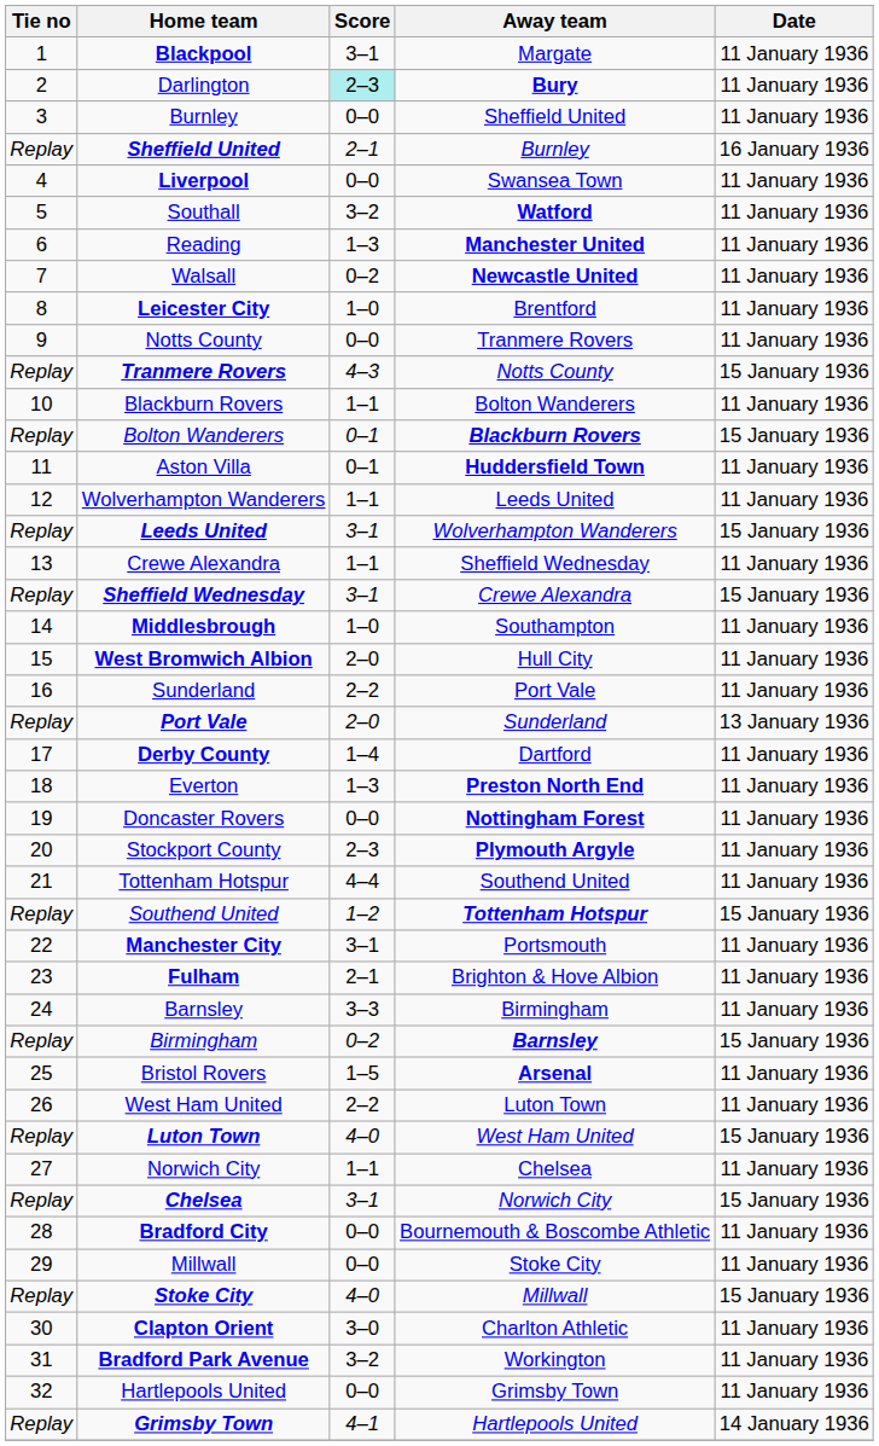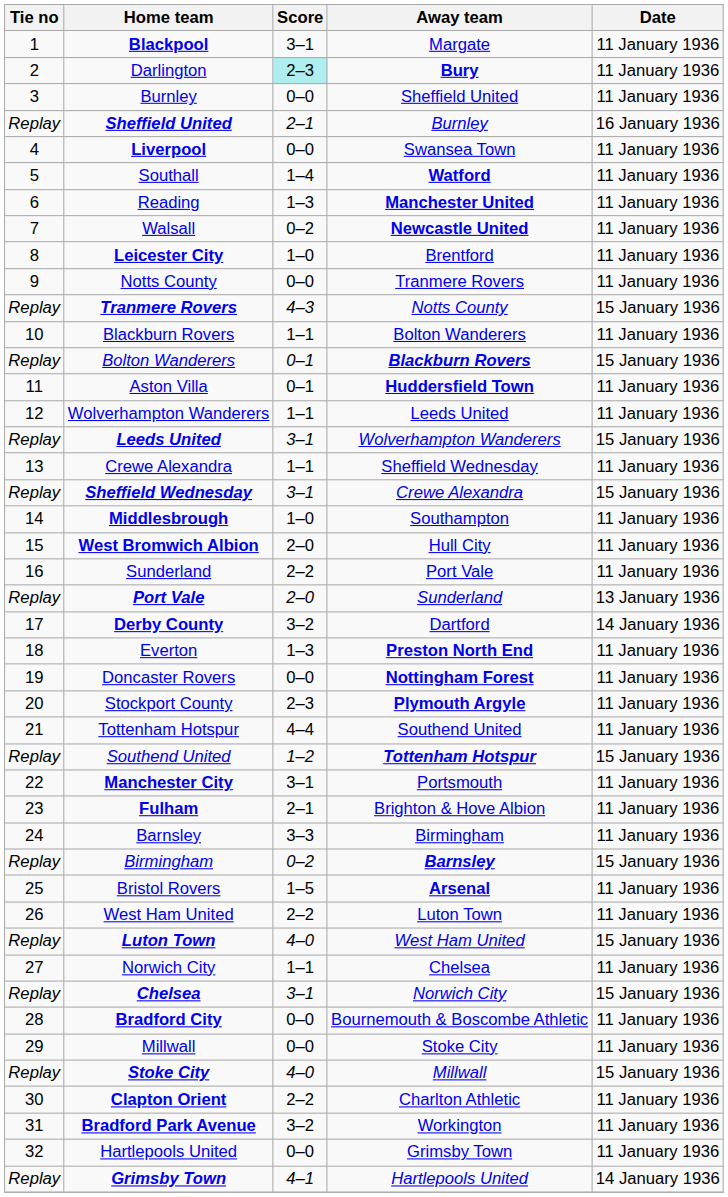 <table class="wikitable" style="text-align: center">
 <tr>
 <th>Tie no</th>
 <th>Home team</th>
 <th>Score</th>
 <th>Away team</th>
 <th>Date</th>
 </tr>
 <tr>
 <td>1</td>
 <td><strong><a href='#'>Blackpool</a></strong></td>
 <td>3–1</td>
 <td><a href='#'>Margate</a></td>
 <td>11 January 1936</td>
 </tr>
 <tr>
 <td>2</td>
 <td><a href='#'>Darlington</a></td>
 <td style="background: paleturquoise;">2–3</td>
 <td><strong><a href='#'>Bury</a></strong></td>
 <td>11 January 1936</td>
 </tr>
 <tr>
 <td>3</td>
 <td><a href='#'>Burnley</a></td>
 <td>0–0</td>
 <td><a href='#'>Sheffield United</a></td>
 <td>11 January 1936</td>
 </tr>
 <tr>
 <td><em>Replay</em></td>
 <td><strong><em><a href='#'>Sheffield United</a></em></strong></td>
 <td><em>2–1</em></td>
 <td><em><a href='#'>Burnley</a></em></td>
 <td>16 January 1936</td>
 </tr>
 <tr>
 <td>4</td>
 <td><strong><a href='#'>Liverpool</a></strong></td>
 <td>0–0</td>
 <td><a href='#'>Swansea Town</a></td>
 <td>11 January 1936</td>
 </tr>
 <tr>
 <td>5</td>
 <td><a href='#'>Southall</a></td>
-<td>3–2</td>
+<td>1–4</td>
 <td><strong><a href='#'>Watford</a></strong></td>
 <td>11 January 1936</td>
 </tr>
 <tr>
 <td>6</td>
 <td><a href='#'>Reading</a></td>
 <td>1–3</td>
 <td><strong><a href='#'>Manchester United</a></strong></td>
 <td>11 January 1936</td>
 </tr>
 <tr>
 <td>7</td>
 <td><a href='#'>Walsall</a></td>
 <td>0–2</td>
 <td><strong><a href='#'>Newcastle United</a></strong></td>
 <td>11 January 1936</td>
 </tr>
 <tr>
 <td>8</td>
 <td><strong><a href='#'>Leicester City</a></strong></td>
 <td>1–0</td>
 <td><a href='#'>Brentford</a></td>
 <td>11 January 1936</td>
 </tr>
 <tr>
 <td>9</td>
 <td><a href='#'>Notts County</a></td>
 <td>0–0</td>
 <td><a href='#'>Tranmere Rovers</a></td>
 <td>11 January 1936</td>
 </tr>
 <tr>
 <td><em>Replay</em></td>
 <td><strong><em><a href='#'>Tranmere Rovers</a></em></strong></td>
 <td><em>4–3</em></td>
 <td><em><a href='#'>Notts County</a></em></td>
 <td>15 January 1936</td>
 </tr>
 <tr>
 <td>10</td>
 <td><a href='#'>Blackburn Rovers</a></td>
 <td>1–1</td>
 <td><a href='#'>Bolton Wanderers</a></td>
 <td>11 January 1936</td>
 </tr>
 <tr>
 <td><em>Replay</em></td>
 <td><em><a href='#'>Bolton Wanderers</a></em></td>
 <td><em>0–1</em></td>
 <td><strong><em><a href='#'>Blackburn Rovers</a></em></strong></td>
 <td>15 January 1936</td>
 </tr>
 <tr>
 <td>11</td>
 <td><a href='#'>Aston Villa</a></td>
 <td>0–1</td>
 <td><strong><a href='#'>Huddersfield Town</a></strong></td>
 <td>11 January 1936</td>
 </tr>
 <tr>
 <td>12</td>
 <td><a href='#'>Wolverhampton Wanderers</a></td>
 <td>1–1</td>
 <td><a href='#'>Leeds United</a></td>
 <td>11 January 1936</td>
 </tr>
 <tr>
 <td><em>Replay</em></td>
 <td><strong><em><a href='#'>Leeds United</a></em></strong></td>
 <td><em>3–1</em></td>
 <td><em><a href='#'>Wolverhampton Wanderers</a></em></td>
 <td>15 January 1936</td>
 </tr>
 <tr>
 <td>13</td>
 <td><a href='#'>Crewe Alexandra</a></td>
 <td>1–1</td>
 <td><a href='#'>Sheffield Wednesday</a></td>
 <td>11 January 1936</td>
 </tr>
 <tr>
 <td><em>Replay</em></td>
 <td><strong><em><a href='#'>Sheffield Wednesday</a></em></strong></td>
 <td><em>3–1</em></td>
 <td><em><a href='#'>Crewe Alexandra</a></em></td>
 <td>15 January 1936</td>
 </tr>
 <tr>
 <td>14</td>
 <td><strong><a href='#'>Middlesbrough</a></strong></td>
 <td>1–0</td>
 <td><a href='#'>Southampton</a></td>
 <td>11 January 1936</td>
 </tr>
 <tr>
 <td>15</td>
 <td><strong><a href='#'>West Bromwich Albion</a></strong></td>
 <td>2–0</td>
 <td><a href='#'>Hull City</a></td>
 <td>11 January 1936</td>
 </tr>
 <tr>
 <td>16</td>
 <td><a href='#'>Sunderland</a></td>
 <td>2–2</td>
 <td><a href='#'>Port Vale</a></td>
 <td>11 January 1936</td>
 </tr>
 <tr>
 <td><em>Replay</em></td>
 <td><strong><em><a href='#'>Port Vale</a></em></strong></td>
 <td><em>2–0</em></td>
 <td><em><a href='#'>Sunderland</a></em></td>
 <td>13 January 1936</td>
 </tr>
 <tr>
 <td>17</td>
 <td><strong><a href='#'>Derby County</a></strong></td>
-<td>1–4</td>
+<td>3–2</td>
 <td><a href='#'>Dartford</a></td>
-<td>11 January 1936</td>
+<td>14 January 1936</td>
 </tr>
 <tr>
 <td>18</td>
 <td><a href='#'>Everton</a></td>
 <td>1–3</td>
 <td><strong><a href='#'>Preston North End</a></strong></td>
 <td>11 January 1936</td>
 </tr>
 <tr>
 <td>19</td>
 <td><a href='#'>Doncaster Rovers</a></td>
 <td>0–0</td>
 <td><strong><a href='#'>Nottingham Forest</a></strong></td>
 <td>11 January 1936</td>
 </tr>
 <tr>
 <td>20</td>
 <td><a href='#'>Stockport County</a></td>
 <td>2–3</td>
 <td><strong><a href='#'>Plymouth Argyle</a></strong></td>
 <td>11 January 1936</td>
 </tr>
 <tr>
 <td>21</td>
 <td><a href='#'>Tottenham Hotspur</a></td>
 <td>4–4</td>
 <td><a href='#'>Southend United</a></td>
 <td>11 January 1936</td>
 </tr>
 <tr>
 <td><em>Replay</em></td>
 <td><em><a href='#'>Southend United</a></em></td>
 <td><em>1–2</em></td>
 <td><strong><em><a href='#'>Tottenham Hotspur</a></em></strong></td>
 <td>15 January 1936</td>
 </tr>
 <tr>
 <td>22</td>
 <td><strong><a href='#'>Manchester City</a></strong></td>
 <td>3–1</td>
 <td><a href='#'>Portsmouth</a></td>
 <td>11 January 1936</td>
 </tr>
 <tr>
 <td>23</td>
 <td><strong><a href='#'>Fulham</a></strong></td>
 <td>2–1</td>
 <td><a href='#'>Brighton & Hove Albion</a></td>
 <td>11 January 1936</td>
 </tr>
 <tr>
 <td>24</td>
 <td><a href='#'>Barnsley</a></td>
 <td>3–3</td>
 <td><a href='#'>Birmingham</a></td>
 <td>11 January 1936</td>
 </tr>
 <tr>
 <td><em>Replay</em></td>
 <td><em><a href='#'>Birmingham</a></em></td>
 <td><em>0–2</em></td>
 <td><strong><em><a href='#'>Barnsley</a></em></strong></td>
 <td>15 January 1936</td>
 </tr>
 <tr>
 <td>25</td>
 <td><a href='#'>Bristol Rovers</a></td>
 <td>1–5</td>
 <td><strong><a href='#'>Arsenal</a></strong></td>
 <td>11 January 1936</td>
 </tr>
 <tr>
 <td>26</td>
 <td><a href='#'>West Ham United</a></td>
 <td>2–2</td>
 <td><a href='#'>Luton Town</a></td>
 <td>11 January 1936</td>
 </tr>
 <tr>
 <td><em>Replay</em></td>
 <td><strong><em><a href='#'>Luton Town</a></em></strong></td>
 <td><em>4–0</em></td>
 <td><em><a href='#'>West Ham United</a></em></td>
 <td>15 January 1936</td>
 </tr>
 <tr>
 <td>27</td>
 <td><a href='#'>Norwich City</a></td>
 <td>1–1</td>
 <td><a href='#'>Chelsea</a></td>
 <td>11 January 1936</td>
 </tr>
 <tr>
 <td><em>Replay</em></td>
 <td><strong><em><a href='#'>Chelsea</a></em></strong></td>
 <td><em>3–1</em></td>
 <td><em><a href='#'>Norwich City</a></em></td>
 <td>15 January 1936</td>
 </tr>
 <tr>
 <td>28</td>
 <td><strong><a href='#'>Bradford City</a></strong></td>
 <td>0–0</td>
 <td><a href='#'>Bournemouth & Boscombe Athletic</a></td>
 <td>11 January 1936</td>
 </tr>
 <tr>
 <td>29</td>
 <td><a href='#'>Millwall</a></td>
 <td>0–0</td>
 <td><a href='#'>Stoke City</a></td>
 <td>11 January 1936</td>
 </tr>
 <tr>
 <td><em>Replay</em></td>
 <td><strong><em><a href='#'>Stoke City</a></em></strong></td>
 <td><em>4–0</em></td>
 <td><em><a href='#'>Millwall</a></em></td>
 <td>15 January 1936</td>
 </tr>
 <tr>
 <td>30</td>
 <td><strong><a href='#'>Clapton Orient</a></strong></td>
-<td>3–0</td>
+<td>2–2</td>
 <td><a href='#'>Charlton Athletic</a></td>
 <td>11 January 1936</td>
 </tr>
 <tr>
 <td>31</td>
 <td><strong><a href='#'>Bradford Park Avenue</a></strong></td>
 <td>3–2</td>
 <td><a href='#'>Workington</a></td>
 <td>11 January 1936</td>
 </tr>
 <tr>
 <td>32</td>
 <td><a href='#'>Hartlepools United</a></td>
 <td>0–0</td>
 <td><a href='#'>Grimsby Town</a></td>
 <td>11 January 1936</td>
 </tr>
 <tr>
 <td><em>Replay</em></td>
 <td><strong><em><a href='#'>Grimsby Town</a></em></strong></td>
 <td><em>4–1</em></td>
 <td><em><a href='#'>Hartlepools United</a></em></td>
 <td>14 January 1936</td>
 </tr>
 <tr>
 </tr>
 </table>
